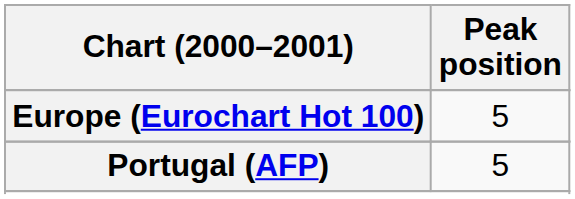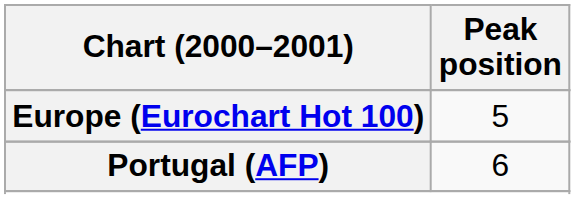 <table class="wikitable sortable plainrowheaders" style="text-align:center">
 <tr>
 <th scope="col">Chart (2000–2001)</th>
 <th scope="col">Peak<br>position</th>
 </tr>
 <tr>
 </tr>
 <tr>
 </tr>
 <tr>
 </tr>
 <tr>
 </tr>
 <tr>
 <th scope="row">Europe (<a href='#'>Eurochart Hot 100</a>)</th>
 <td>5</td>
 </tr>
 <tr>
 </tr>
 <tr>
 </tr>
 <tr>
 </tr>
 <tr>
 </tr>
 <tr>
 </tr>
 <tr>
 </tr>
 <tr>
 </tr>
 <tr>
 </tr>
 <tr>
 <th scope="row">Portugal (<a href='#'>AFP</a>)</th>
-<td>5</td>
+<td>6</td>
 </tr>
 <tr>
 </tr>
 <tr>
 </tr>
 <tr>
 </tr>
 <tr>
 </tr>
 <tr>
 </tr>
 <tr>
 </tr>
 <tr>
 </tr>
 <tr>
 </tr>
 </table>
